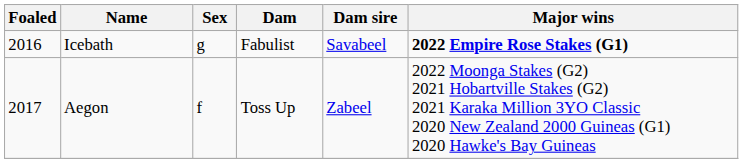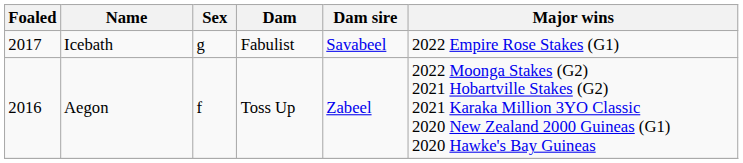 <table class="wikitable sortable" font-size:90%">
 <tr bgcolor="#eeeeee">
 <th width="35px">Foaled</th>
 <th width="120px">Name</th>
 <th width="35px">Sex</th>
 <th width="75px">Dam</th>
 <th width="75px">Dam sire</th>
 <th width="310px">Major wins</th>
 </tr>
 <tr>
-<td>2016</td>
+<td>2017</td>
 <td>Icebath</td>
 <td>g</td>
 <td>Fabulist</td>
 <td><a href='#'>Savabeel</a></td>
-<td><strong>2022 <a href='#'>Empire Rose Stakes</a> (G1)</strong></td>
+<td>2022 <a href='#'>Empire Rose Stakes</a> (G1)</td>
 </tr>
 <tr>
-<td>2017</td>
+<td>2016</td>
 <td>Aegon</td>
 <td>f</td>
 <td>Toss Up</td>
 <td><a href='#'>Zabeel</a></td>
 <td>2022 <a href='#'>Moonga Stakes</a> (G2) <br> 2021 <a href='#'>Hobartville Stakes</a> (G2) <br> 2021 <a href='#'>Karaka Million 3YO Classic</a> <br> 2020 <a href='#'>New Zealand 2000 Guineas</a> (G1) <br> 2020 <a href='#'>Hawke's Bay Guineas</a></td>
 </tr>
 <tr>
 </tr>
 </table>
